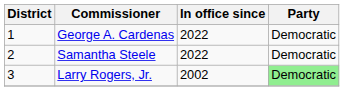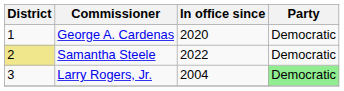 <table class="wikitable">
 <tr>
 <th>District</th>
 <th>Commissioner</th>
 <th>In office since</th>
 <th>Party</th>
 </tr>
 <tr>
 <td>1</td>
 <td><a href='#'>George A. Cardenas</a></td>
-<td>2022</td>
+<td>2020</td>
 <td>Democratic</td>
 </tr>
 <tr>
-<td>2</td>
+<td style="background: khaki;">2</td>
 <td><a href='#'>Samantha Steele</a></td>
 <td>2022</td>
 <td>Democratic</td>
 </tr>
 <tr>
 <td>3</td>
 <td><a href='#'>Larry Rogers, Jr.</a></td>
-<td>2002</td>
+<td>2004</td>
 <td style="background: lightgreen;">Democratic</td>
 </tr>
 <tr>
 </tr>
 </table>
